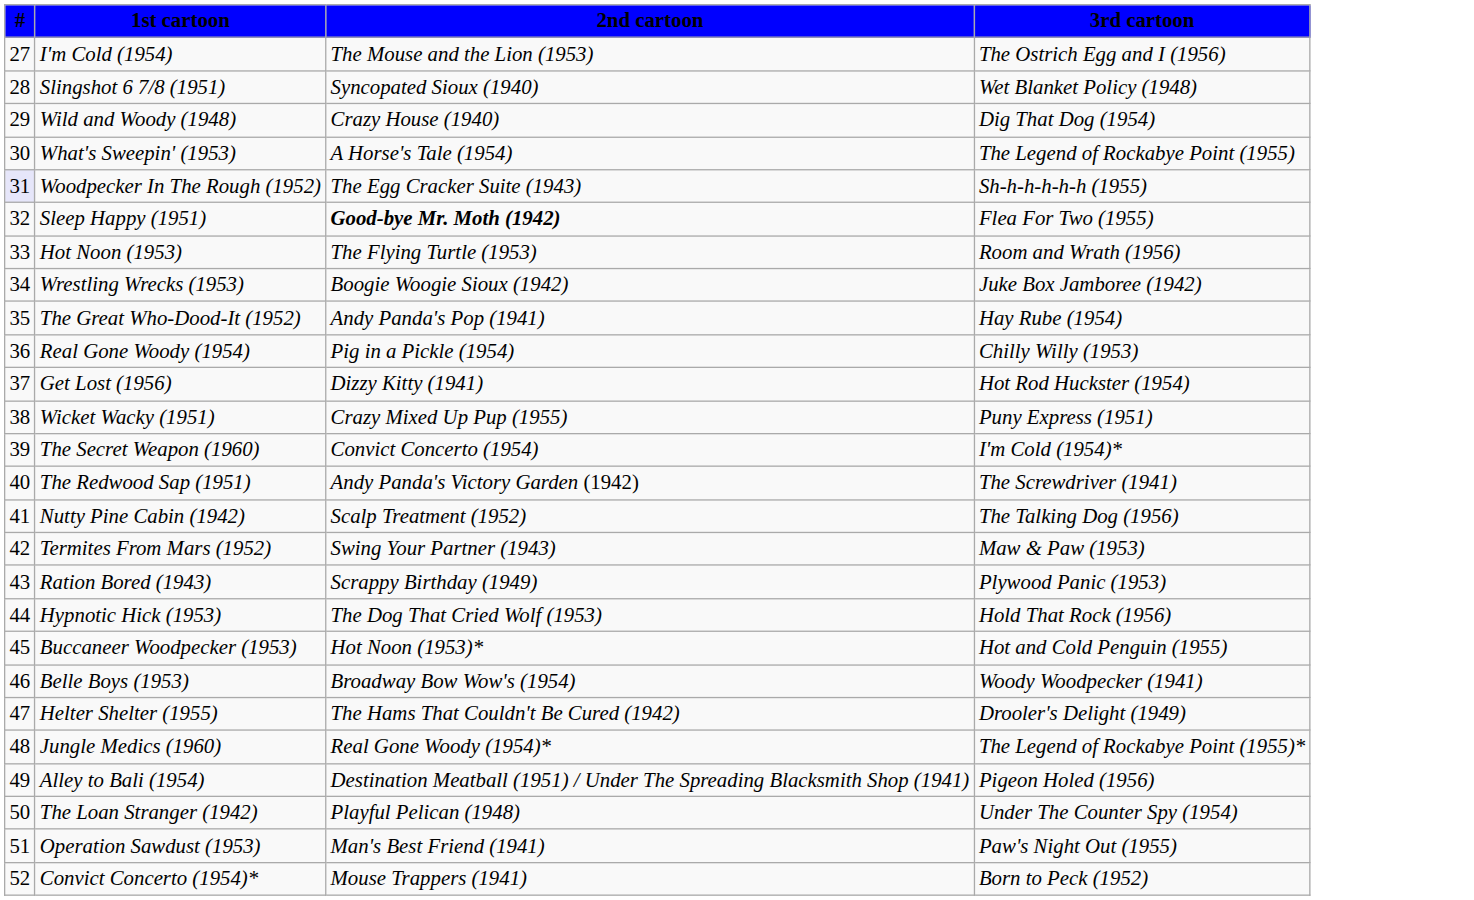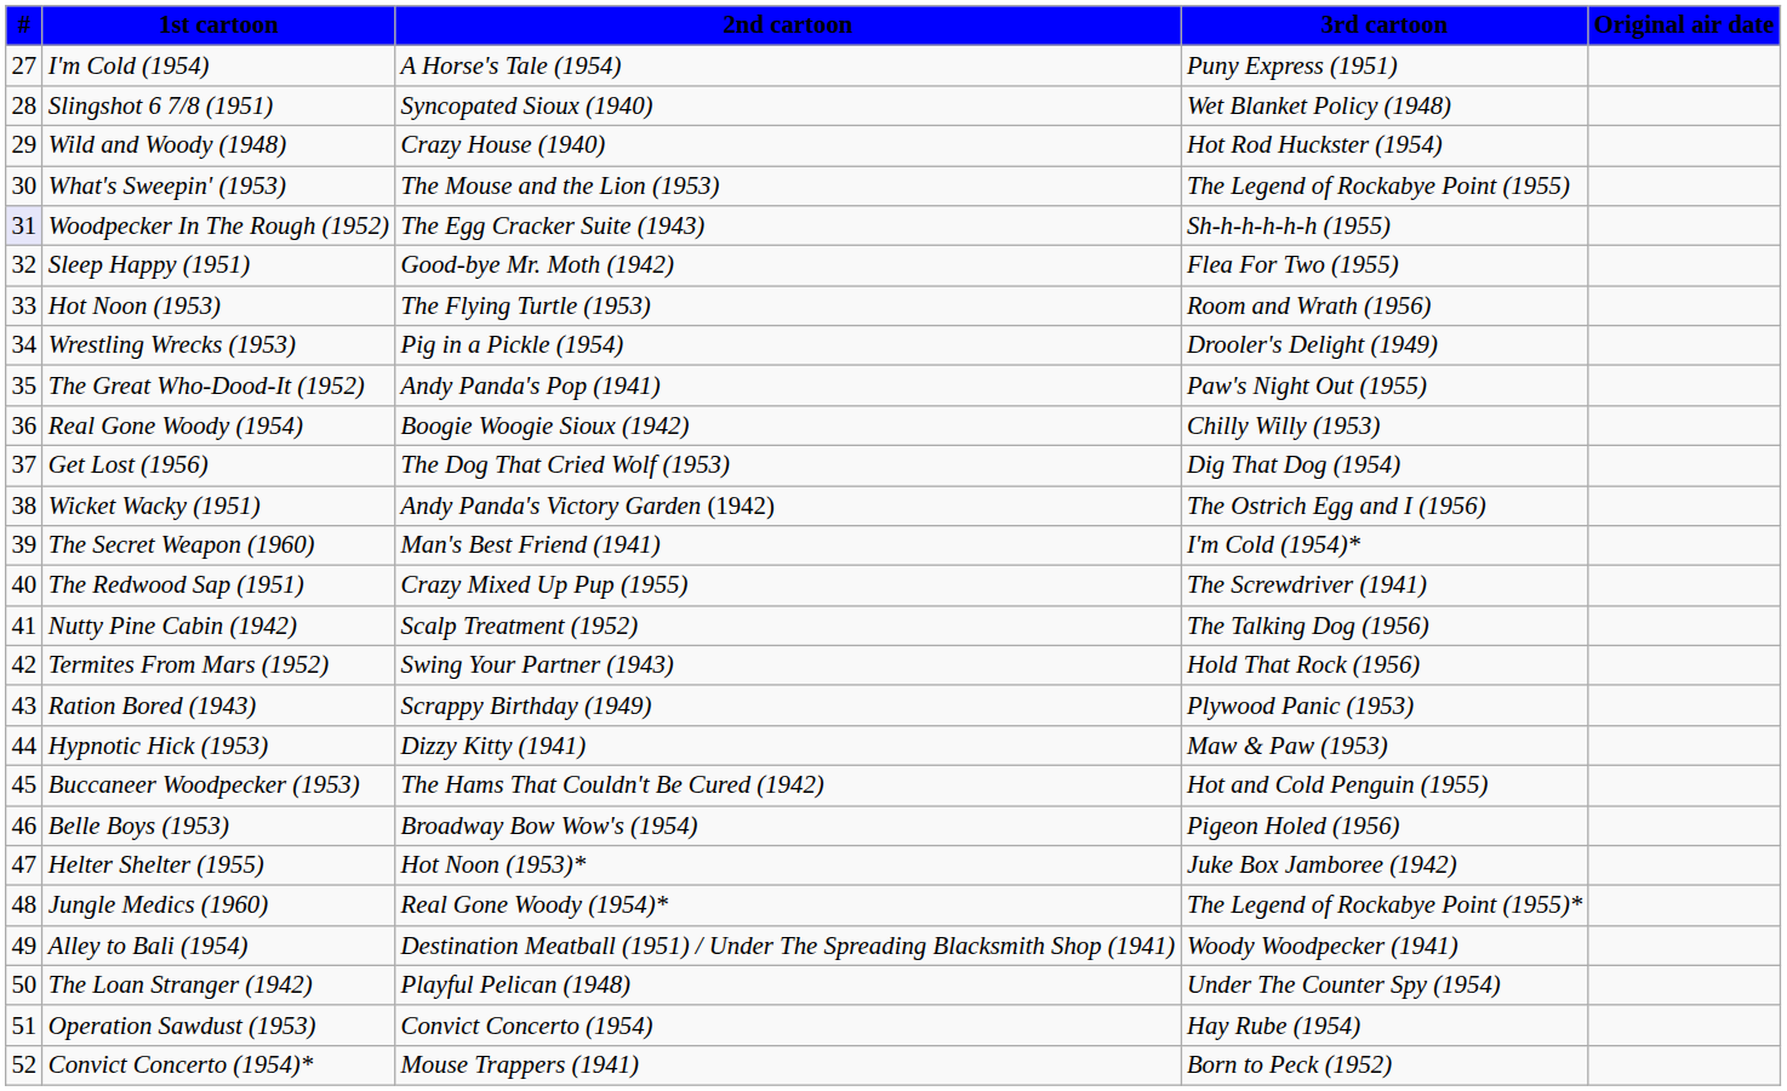 <table class="wikitable">
 <tr>
 <th style="background:blue;">#</th>
 <th style="background:blue;">1st cartoon</th>
 <th style="background:blue;">2nd cartoon</th>
 <th style="background:blue;">3rd cartoon</th>
+<th style="background:blue;">Original air date</th>
 </tr>
 <tr>
 <td>27</td>
 <td><em>I'm Cold (1954)</em></td>
-<td><em>The Mouse and the Lion (1953)</em></td>
-<td><em>The Ostrich Egg and I (1956)</em></td>
+<td><em>A Horse's Tale (1954)</em></td>
+<td><em>Puny Express (1951)</em></td>
+<td></td>
 </tr>
 <tr>
 <td>28</td>
 <td><em>Slingshot 6 7/8 (1951)</em></td>
 <td><em>Syncopated Sioux (1940)</em></td>
 <td><em>Wet Blanket Policy (1948)</em></td>
+<td></td>
 </tr>
 <tr>
 <td>29</td>
 <td><em>Wild and Woody (1948)</em></td>
 <td><em>Crazy House (1940)</em></td>
-<td><em>Dig That Dog (1954)</em></td>
+<td><em>Hot Rod Huckster (1954)</em></td>
+<td></td>
 </tr>
 <tr>
 <td>30</td>
 <td><em>What's Sweepin' (1953)</em></td>
-<td><em>A Horse's Tale (1954)</em></td>
+<td><em>The Mouse and the Lion (1953)</em></td>
 <td><em>The Legend of Rockabye Point (1955)</em></td>
+<td></td>
 </tr>
 <tr>
 <td style="background: lavender;">31</td>
 <td><em>Woodpecker In The Rough (1952)</em></td>
 <td><em>The Egg Cracker Suite (1943)</em></td>
 <td><em>Sh-h-h-h-h-h (1955)</em></td>
+<td></td>
 </tr>
 <tr>
 <td>32</td>
 <td><em>Sleep Happy (1951)</em></td>
-<td><strong><em>Good-bye Mr. Moth (1942)</em></strong></td>
+<td><em>Good-bye Mr. Moth (1942)</em></td>
 <td><em>Flea For Two (1955)</em></td>
+<td></td>
 </tr>
 <tr>
 <td>33</td>
 <td><em>Hot Noon (1953)</em></td>
 <td><em>The Flying Turtle (1953)</em></td>
 <td><em>Room and Wrath (1956)</em></td>
+<td></td>
 </tr>
 <tr>
 <td>34</td>
 <td><em>Wrestling Wrecks (1953)</em></td>
-<td><em>Boogie Woogie Sioux (1942)</em></td>
-<td><em>Juke Box Jamboree (1942)</em></td>
+<td><em>Pig in a Pickle (1954)</em></td>
+<td><em>Drooler's Delight (1949)</em></td>
+<td></td>
 </tr>
 <tr>
 <td>35</td>
 <td><em>The Great Who-Dood-It (1952)</em></td>
 <td><em>Andy Panda's Pop (1941)</em></td>
-<td><em>Hay Rube (1954)</em></td>
+<td><em>Paw's Night Out (1955)</em></td>
+<td></td>
 </tr>
 <tr>
 <td>36</td>
 <td><em>Real Gone Woody (1954)</em></td>
-<td><em>Pig in a Pickle (1954)</em></td>
+<td><em>Boogie Woogie Sioux (1942)</em></td>
 <td><em>Chilly Willy (1953)</em></td>
+<td></td>
 </tr>
 <tr>
 <td>37</td>
 <td><em>Get Lost (1956)</em></td>
-<td><em>Dizzy Kitty (1941)</em></td>
-<td><em>Hot Rod Huckster (1954)</em></td>
+<td><em>The Dog That Cried Wolf (1953)</em></td>
+<td><em>Dig That Dog (1954)</em></td>
+<td></td>
 </tr>
 <tr>
 <td>38</td>
 <td><em>Wicket Wacky (1951)</em></td>
-<td><em>Crazy Mixed Up Pup (1955)</em></td>
-<td><em>Puny Express (1951)</em></td>
+<td><em>Andy Panda's Victory Garden</em> (1942)</td>
+<td><em>The Ostrich Egg and I (1956)</em></td>
+<td></td>
 </tr>
 <tr>
 <td>39</td>
 <td><em>The Secret Weapon (1960)</em></td>
-<td><em>Convict Concerto (1954)</em></td>
+<td><em>Man's Best Friend (1941)</em></td>
 <td><em>I'm Cold (1954)*</em></td>
+<td></td>
 </tr>
 <tr>
 <td>40</td>
 <td><em>The Redwood Sap (1951)</em></td>
-<td><em>Andy Panda's Victory Garden</em> (1942)</td>
+<td><em>Crazy Mixed Up Pup (1955)</em></td>
 <td><em>The Screwdriver (1941)</em></td>
+<td></td>
 </tr>
 <tr>
 <td>41</td>
 <td><em>Nutty Pine Cabin (1942)</em></td>
 <td><em>Scalp Treatment (1952)</em></td>
 <td><em>The Talking Dog (1956)</em></td>
+<td></td>
 </tr>
 <tr>
 <td>42</td>
 <td><em>Termites From Mars (1952)</em></td>
 <td><em>Swing Your Partner (1943)</em></td>
-<td><em>Maw & Paw (1953)</em></td>
+<td><em>Hold That Rock (1956)</em></td>
+<td></td>
 </tr>
 <tr>
 <td>43</td>
 <td><em>Ration Bored (1943)</em></td>
 <td><em>Scrappy Birthday (1949)</em></td>
 <td><em>Plywood Panic (1953)</em></td>
+<td></td>
 </tr>
 <tr>
 <td>44</td>
 <td><em>Hypnotic Hick (1953)</em></td>
-<td><em>The Dog That Cried Wolf (1953)</em></td>
-<td><em>Hold That Rock (1956)</em></td>
+<td><em>Dizzy Kitty (1941)</em></td>
+<td><em>Maw & Paw (1953)</em></td>
+<td></td>
 </tr>
 <tr>
 <td>45</td>
 <td><em>Buccaneer Woodpecker (1953)</em></td>
-<td><em>Hot Noon (1953)*</em></td>
+<td><em>The Hams That Couldn't Be Cured  (1942)</em></td>
 <td><em>Hot and Cold Penguin (1955)</em></td>
+<td></td>
 </tr>
 <tr>
 <td>46</td>
 <td><em>Belle Boys (1953)</em></td>
 <td><em>Broadway Bow Wow's (1954)</em></td>
-<td><em>Woody Woodpecker (1941)</em></td>
+<td><em>Pigeon Holed (1956)</em></td>
+<td></td>
 </tr>
 <tr>
 <td>47</td>
 <td><em>Helter Shelter (1955)</em></td>
-<td><em>The Hams That Couldn't Be Cured  (1942)</em></td>
-<td><em>Drooler's Delight (1949)</em></td>
+<td><em>Hot Noon (1953)*</em></td>
+<td><em>Juke Box Jamboree (1942)</em></td>
+<td></td>
 </tr>
 <tr>
 <td>48</td>
 <td><em>Jungle Medics (1960)</em></td>
 <td><em>Real Gone Woody (1954)*</em></td>
 <td><em>The Legend of Rockabye Point (1955)*</em></td>
+<td></td>
 </tr>
 <tr>
 <td>49</td>
 <td><em>Alley to Bali (1954)</em></td>
 <td><em>Destination Meatball (1951)</em> <em>/ Under The Spreading Blacksmith Shop (1941)</em></td>
-<td><em>Pigeon Holed (1956)</em></td>
+<td><em>Woody Woodpecker (1941)</em></td>
+<td></td>
 </tr>
 <tr>
 <td>50</td>
 <td><em>The Loan Stranger (1942)</em></td>
 <td><em>Playful Pelican (1948)</em></td>
 <td><em>Under The Counter Spy (1954)</em></td>
+<td></td>
 </tr>
 <tr>
 <td>51</td>
 <td><em>Operation Sawdust (1953)</em></td>
-<td><em>Man's Best Friend (1941)</em></td>
-<td><em>Paw's Night Out (1955)</em></td>
+<td><em>Convict Concerto (1954)</em></td>
+<td><em>Hay Rube (1954)</em></td>
+<td></td>
 </tr>
 <tr>
 <td>52</td>
 <td><em>Convict Concerto (1954)*</em></td>
 <td><em>Mouse Trappers (1941)</em></td>
 <td><em>Born to Peck (1952)</em></td>
+<td></td>
 </tr>
 </table>
